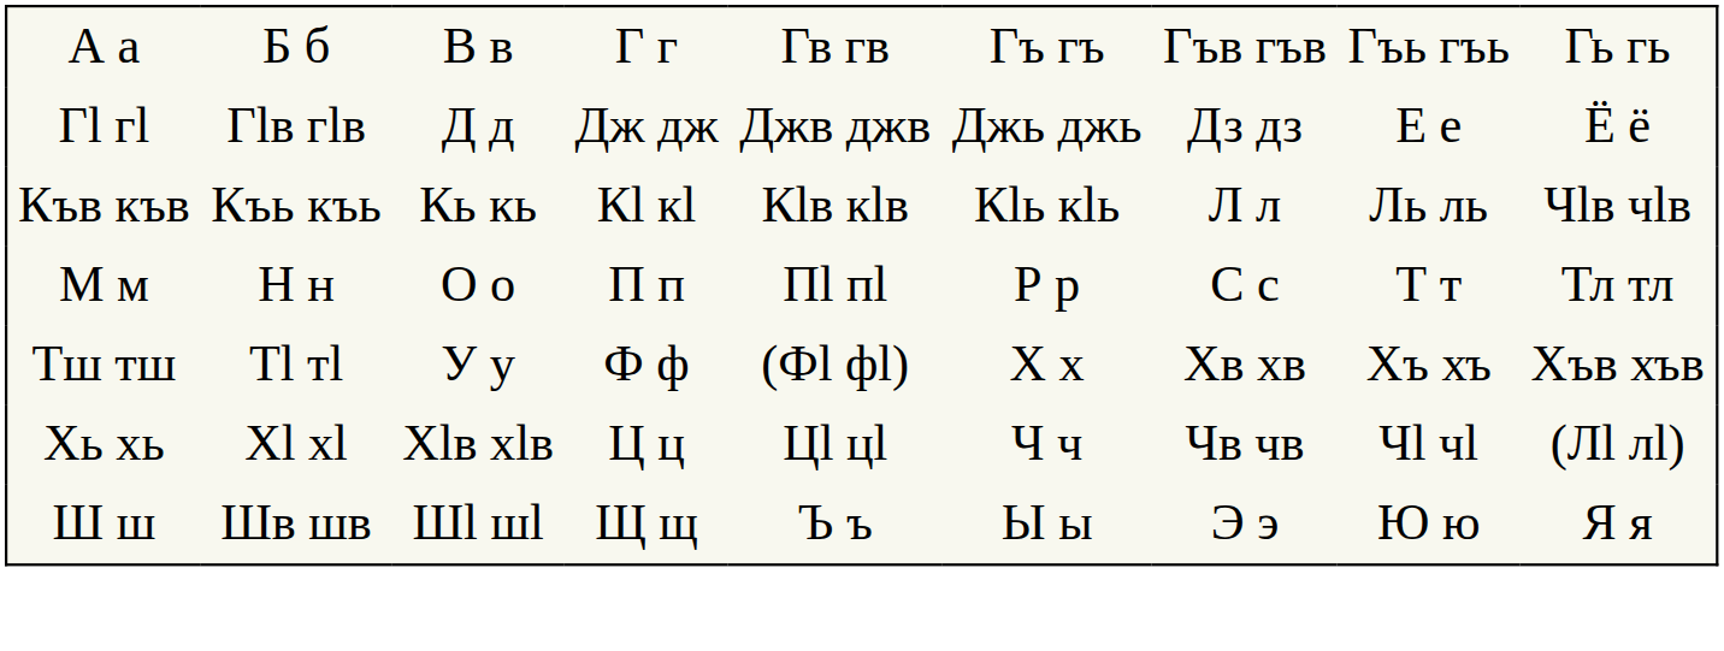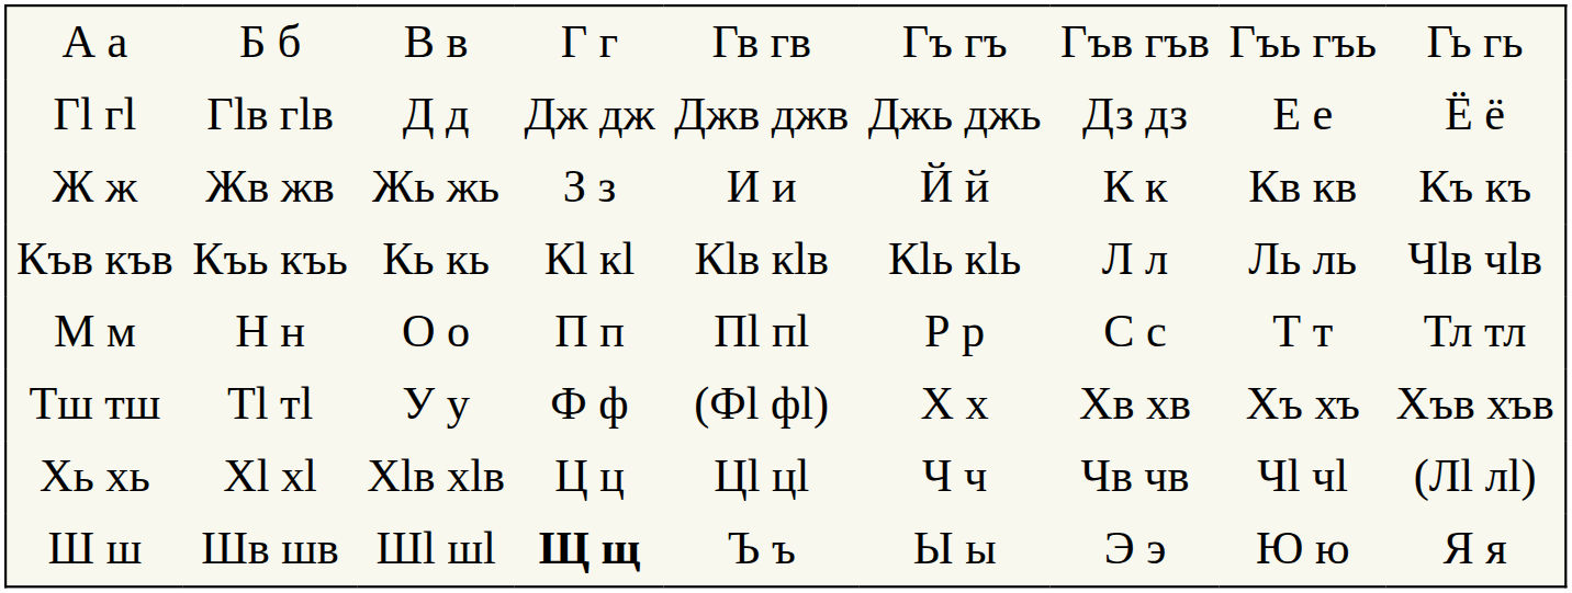 <table cellpadding=4 class="Unicode" style="font-size:larger; text-align:center; border-color:black; border-width:1px; border-style:solid; border-collapse:collapse; background-color:#F8F8EF;" summary="Seventy-two letters of the Abaza alphabet, capital and small">
 <tr>
 <td>А а</td>
 <td>Б б</td>
 <td>В в</td>
 <td>Г г</td>
 <td>Гв гв</td>
 <td>Гъ гъ</td>
 <td>Гъв гъв</td>
 <td>Гъь гъь</td>
 <td>Гь гь</td>
 </tr>
 <tr>
 <td>Гӏ гӏ</td>
 <td>Гӏв гӏв</td>
 <td>Д д</td>
 <td>Дж дж</td>
 <td>Джв джв</td>
 <td>Джь джь</td>
 <td>Дз дз</td>
 <td>Е е</td>
 <td>Ё ё</td>
+</tr>
+<tr>
+<td>Ж ж</td>
+<td>Жв жв</td>
+<td>Жь жь</td>
+<td>З з</td>
+<td>И и</td>
+<td>Й й</td>
+<td>К к</td>
+<td>Кв кв</td>
+<td>Къ къ</td>
 </tr>
 <tr>
 <td>Къв къв</td>
 <td>Къь къь</td>
 <td>Кь кь</td>
 <td>Кӏ кӏ</td>
 <td>Кӏв кӏв</td>
 <td>Кӏь кӏь</td>
 <td>Л л</td>
 <td>Ль ль</td>
 <td>Чӏв чӏв</td>
 </tr>
 <tr>
 <td>М м</td>
 <td>Н н</td>
 <td>О о</td>
 <td>П п</td>
 <td>Пӏ пӏ</td>
 <td>Р р</td>
 <td>С с</td>
 <td>Т т</td>
 <td>Тл тл</td>
 </tr>
 <tr>
 <td>Тш тш</td>
 <td>Тӏ тӏ</td>
 <td>У у</td>
 <td>Ф ф</td>
 <td>(Фӏ фӏ)</td>
 <td>Х х</td>
 <td>Хв хв</td>
 <td>Хъ хъ</td>
 <td>Хъв хъв</td>
 </tr>
 <tr>
 <td>Хь хь</td>
 <td>Хӏ хӏ</td>
 <td>Хӏв хӏв</td>
 <td>Ц ц</td>
 <td>Цӏ цӏ</td>
 <td>Ч ч</td>
 <td>Чв чв</td>
 <td>Чӏ чӏ</td>
 <td>(Лӏ лӏ)</td>
 </tr>
 <tr>
 <td>Ш ш</td>
 <td>Шв шв</td>
 <td>Шӏ шӏ</td>
-<td>Щ щ</td>
+<td><strong>Щ щ</strong></td>
 <td>Ъ ъ</td>
 <td>Ы ы</td>
 <td>Э э</td>
 <td>Ю ю</td>
 <td>Я я</td>
 </tr>
 </table>
